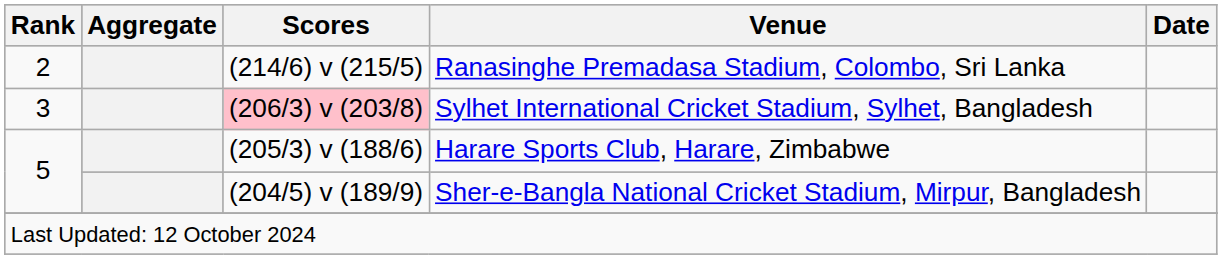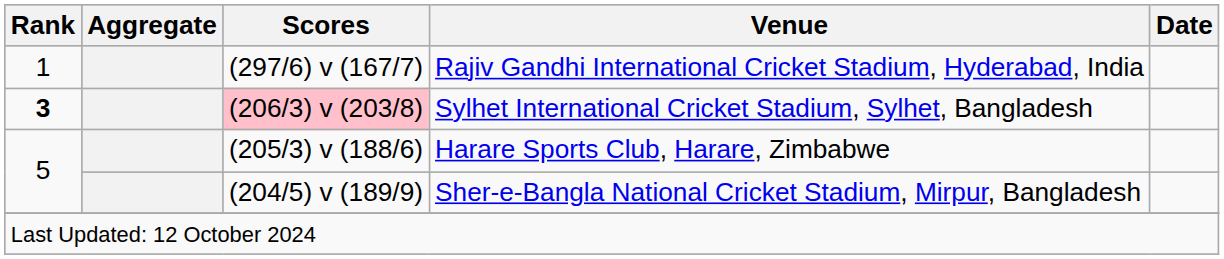 <table class="wikitable plainrowheaders sortable">
 <tr>
 <th scope=col>Rank</th>
 <th scope=col>Aggregate</th>
 <th scope=col>Scores</th>
 <th scope=col>Venue</th>
 <th scope=col>Date</th>
 </tr>
 <tr>
-<td align=center>2</td>
+<td align=center>1</td>
 <th scope=row style=text-align:center;></th>
-<td> (214/6) v  (215/5)</td>
-<td><a href='#'>Ranasinghe Premadasa Stadium</a>, <a href='#'>Colombo</a>, Sri Lanka</td>
+<td> (297/6) v  (167/7)</td>
+<td><a href='#'>Rajiv Gandhi International Cricket Stadium</a>, <a href='#'>Hyderabad</a>, India</td>
 <td></td>
 </tr>
 <tr>
-<td align=center>3</td>
+<td align=center><strong>3</strong></td>
 <th scope=row style=text-align:center;></th>
 <td style="background: pink;"> (206/3) v  (203/8)</td>
 <td><a href='#'>Sylhet International Cricket Stadium</a>, <a href='#'>Sylhet</a>, Bangladesh</td>
 <td></td>
 </tr>
 <tr>
 <td align=center rowspan=2>5</td>
 <th scope=row style=text-align:center;></th>
 <td> (205/3) v  (188/6)</td>
 <td><a href='#'>Harare Sports Club</a>, <a href='#'>Harare</a>, Zimbabwe</td>
 <td></td>
 </tr>
 <tr>
 <th scope=row style=text-align:center;></th>
 <td> (204/5) v  (189/9)</td>
 <td><a href='#'>Sher-e-Bangla National Cricket Stadium</a>, <a href='#'>Mirpur</a>, Bangladesh</td>
 <td></td>
 </tr>
 <tr>
 </tr>
 <tr class=sortbottom>
 <td colspan=5><small>Last Updated: 12 October 2024</small></td>
 </tr>
 </table>
